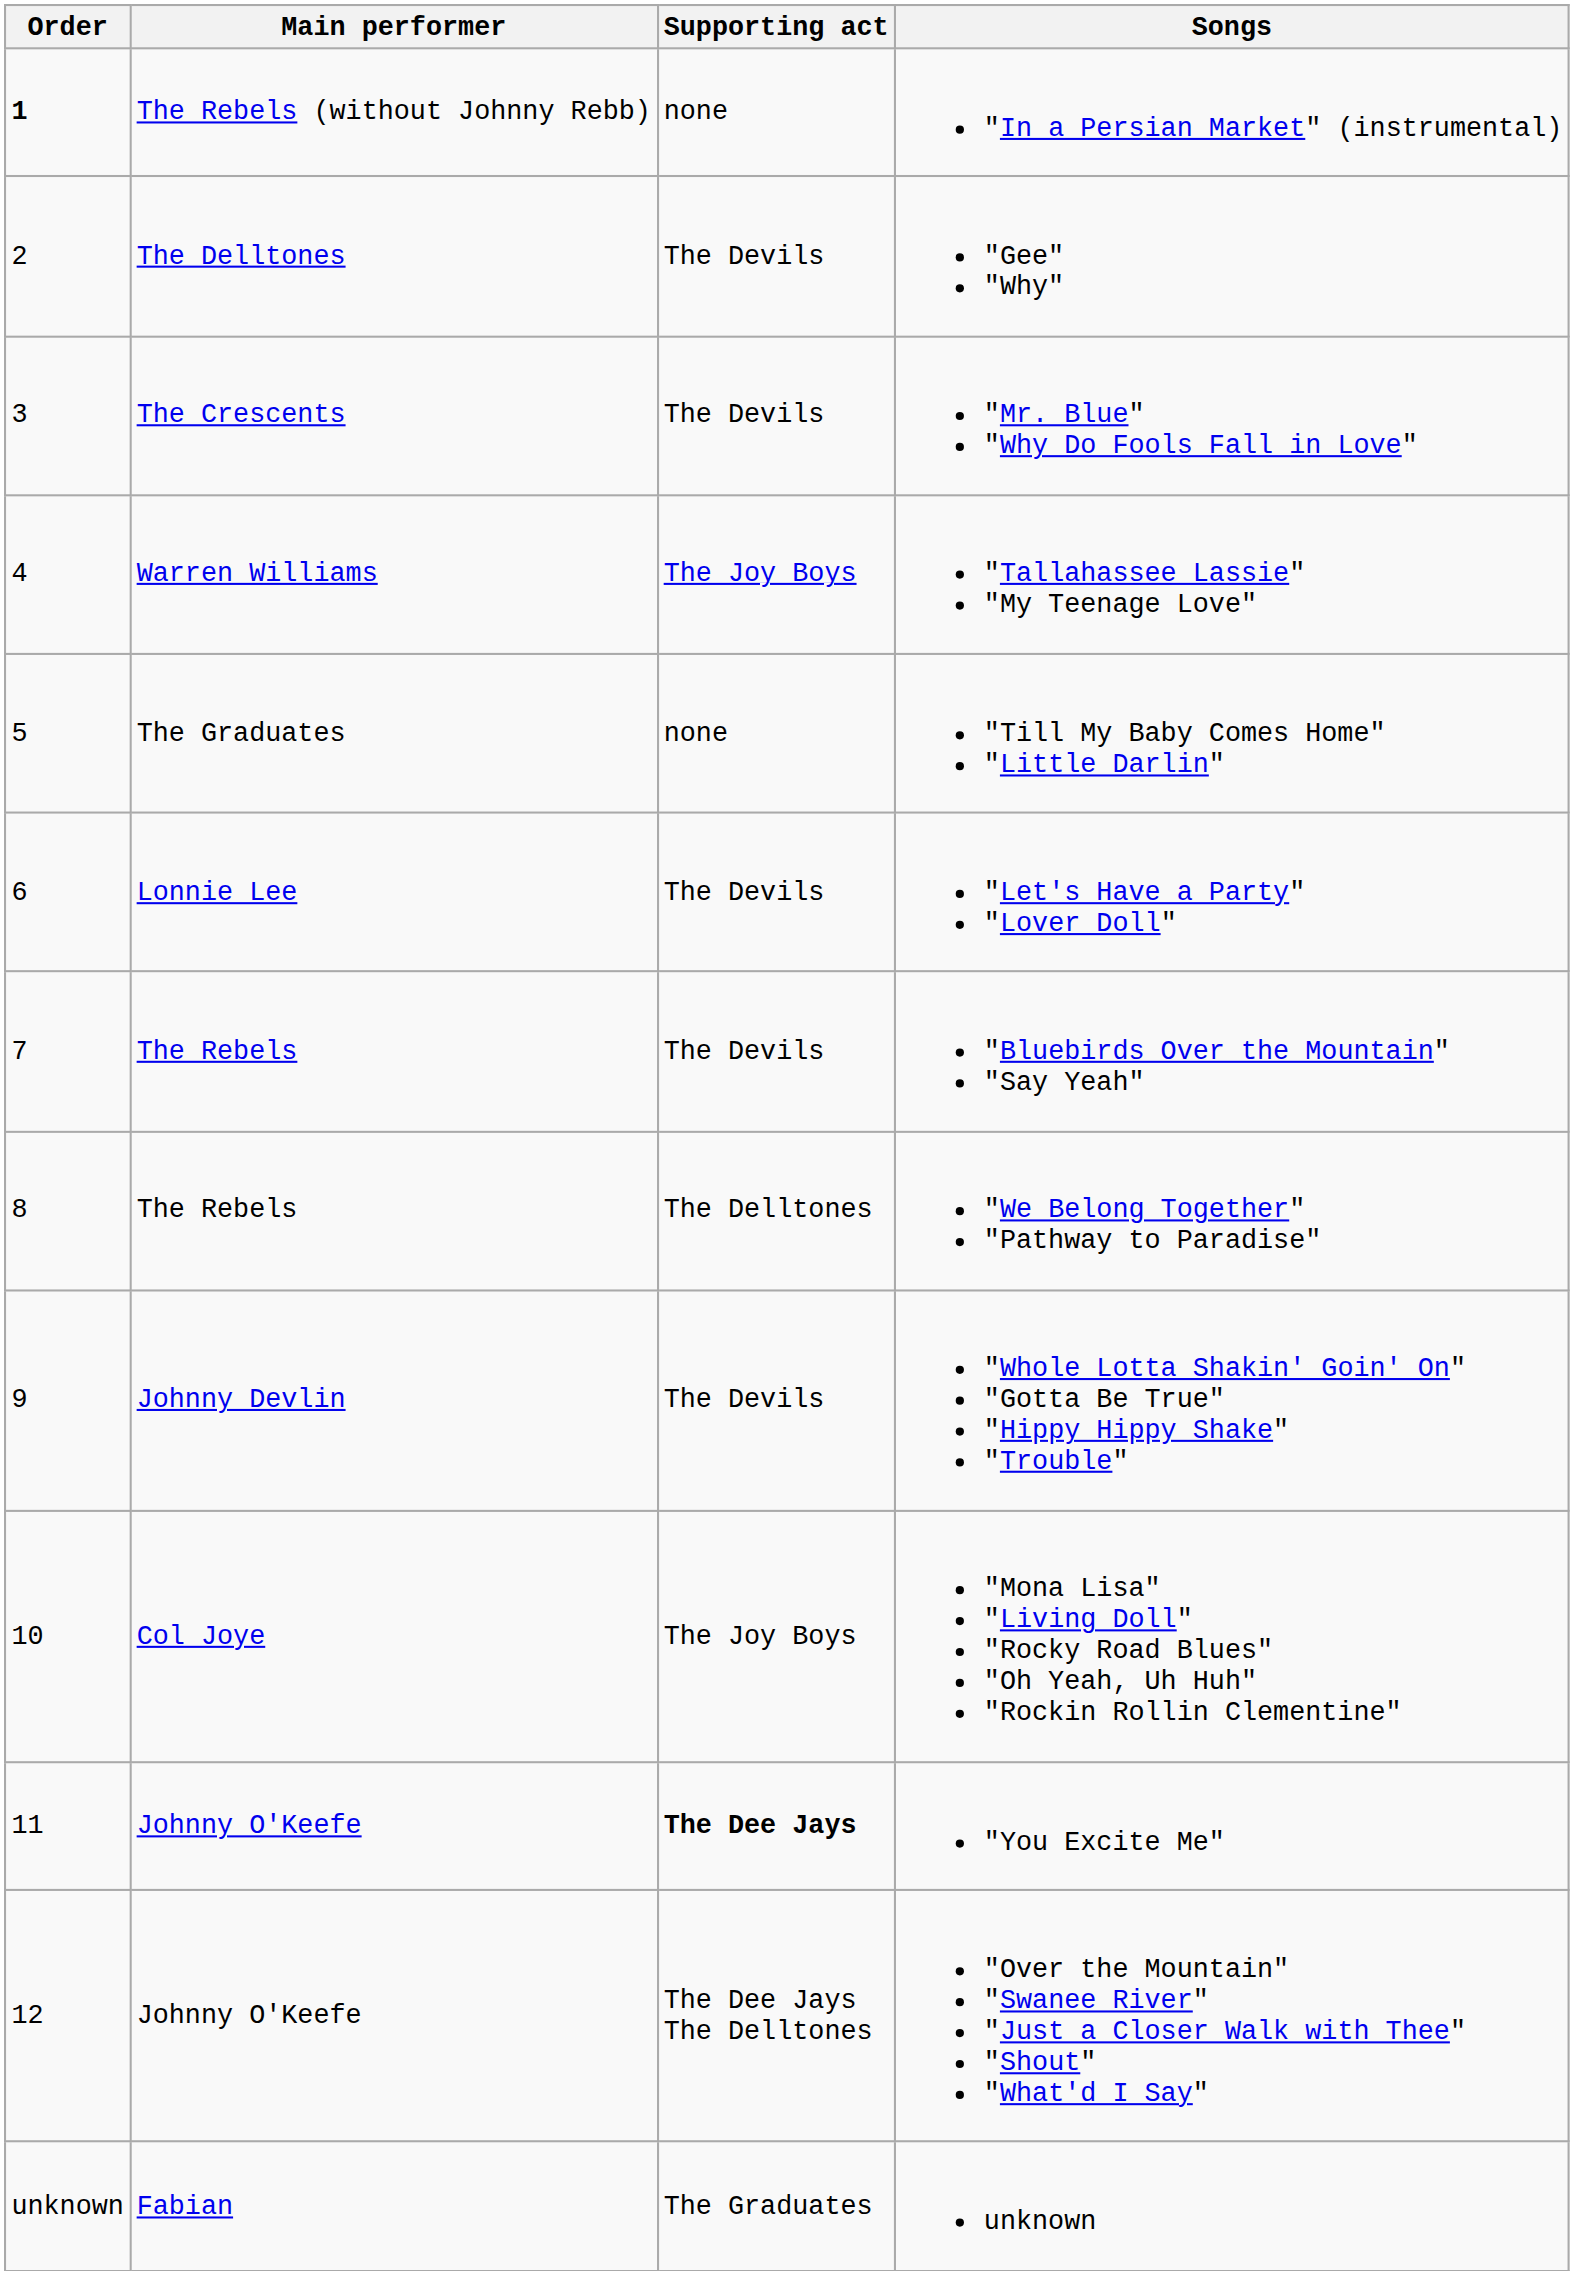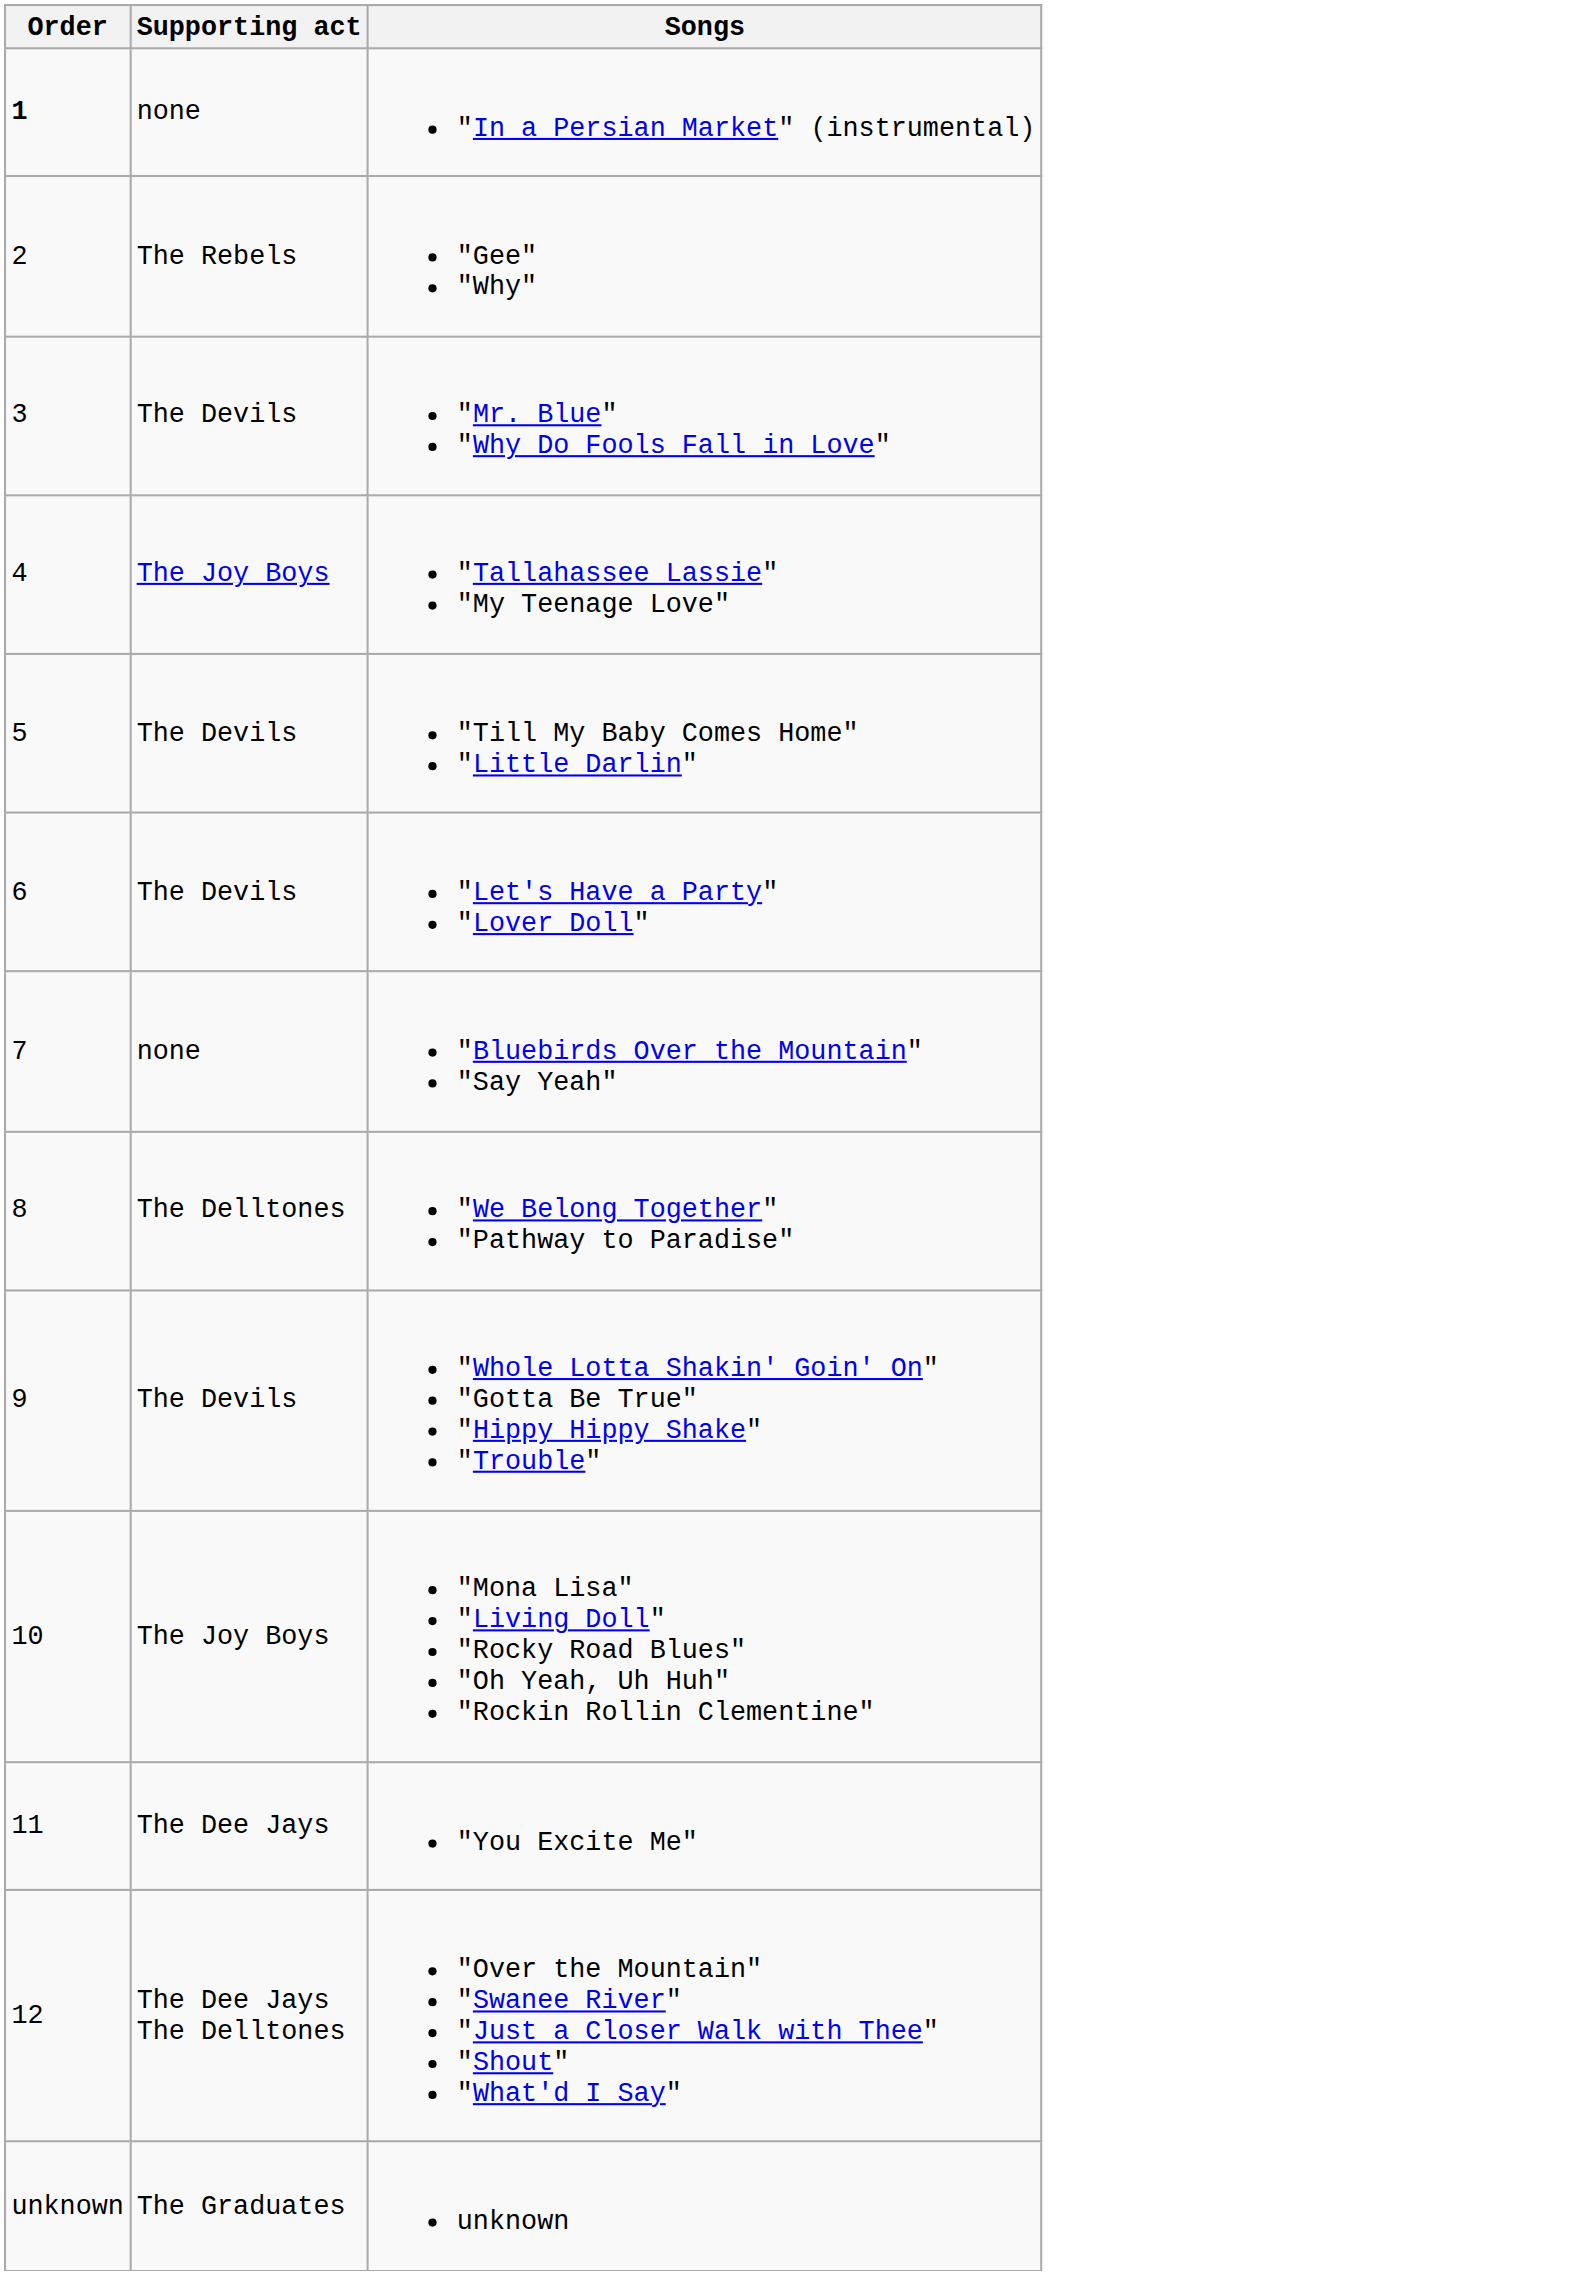 <table class="wikitable">
 <tr>
 <th>Order</th>
-<th>Main performer</th>
 <th>Supporting act</th>
 <th>Songs</th>
 </tr>
 <tr>
 <td><strong>1</strong></td>
-<td><a href='#'>The Rebels</a> (without Johnny Rebb)</td>
 <td>none</td>
 <td><br><ul><li>"<a href='#'>In a Persian Market</a>" (instrumental)</li></ul></td>
 </tr>
 <tr>
 <td>2</td>
-<td><a href='#'>The Delltones</a></td>
-<td>The Devils</td>
+<td>The Rebels</td>
 <td><br><ul><li>"Gee"</li><li>"Why"</li></ul></td>
 </tr>
 <tr>
 <td>3</td>
-<td><a href='#'>The Crescents</a></td>
 <td>The Devils</td>
 <td><br><ul><li>"<a href='#'>Mr. Blue</a>"</li><li>"<a href='#'>Why Do Fools Fall in Love</a>"</li></ul></td>
 </tr>
 <tr>
 <td>4</td>
-<td><a href='#'>Warren Williams</a></td>
 <td><a href='#'>The Joy Boys</a></td>
 <td><br><ul><li>"<a href='#'>Tallahassee Lassie</a>"</li><li>"My Teenage Love"</li></ul></td>
 </tr>
 <tr>
 <td>5</td>
-<td>The Graduates</td>
-<td>none</td>
+<td>The Devils</td>
 <td><br><ul><li>"Till My Baby Comes Home"</li><li>"<a href='#'>Little Darlin</a>"</li></ul></td>
 </tr>
 <tr>
 <td>6</td>
-<td><a href='#'>Lonnie Lee</a></td>
 <td>The Devils</td>
 <td><br><ul><li>"<a href='#'>Let's Have a Party</a>"</li><li>"<a href='#'>Lover Doll</a>"</li></ul></td>
 </tr>
 <tr>
 <td>7</td>
-<td><a href='#'>The Rebels</a></td>
-<td>The Devils</td>
+<td>none</td>
 <td><br><ul><li>"<a href='#'>Bluebirds Over the Mountain</a>"</li><li>"Say Yeah"</li></ul></td>
 </tr>
 <tr>
 <td>8</td>
-<td>The Rebels</td>
 <td>The Delltones</td>
 <td><br><ul><li>"<a href='#'>We Belong Together</a>"</li><li>"Pathway to Paradise"</li></ul></td>
 </tr>
 <tr>
 <td>9</td>
-<td><a href='#'>Johnny Devlin</a></td>
 <td>The Devils</td>
 <td><br><ul><li>"<a href='#'>Whole Lotta Shakin' Goin' On</a>"</li><li>"Gotta Be True"</li><li>"<a href='#'>Hippy Hippy Shake</a>"</li><li>"<a href='#'>Trouble</a>"</li></ul></td>
 </tr>
 <tr>
 <td>10</td>
-<td><a href='#'>Col Joye</a></td>
 <td>The Joy Boys</td>
 <td><br><ul><li>"Mona Lisa"</li><li>"<a href='#'>Living Doll</a>"</li><li>"Rocky Road Blues"</li><li>"Oh Yeah, Uh Huh"</li><li>"Rockin Rollin Clementine"</li></ul></td>
 </tr>
 <tr>
 <td>11</td>
-<td><a href='#'>Johnny O'Keefe</a></td>
-<td><strong>The Dee Jays</strong></td>
+<td>The Dee Jays</td>
 <td><br><ul><li>"You Excite Me"</li></ul></td>
 </tr>
 <tr>
 <td>12</td>
-<td>Johnny O'Keefe</td>
 <td>The Dee Jays<br>The Delltones</td>
 <td><br><ul><li>"Over the Mountain"</li><li>"<a href='#'>Swanee River</a>"</li><li>"<a href='#'>Just a Closer Walk with Thee</a>"</li><li>"<a href='#'>Shout</a>"</li><li>"<a href='#'>What'd I Say</a>"</li></ul></td>
 </tr>
 <tr>
 <td>unknown</td>
-<td><a href='#'>Fabian</a></td>
 <td>The Graduates</td>
 <td><br><ul><li>unknown</li></ul></td>
 </tr>
 </table>
